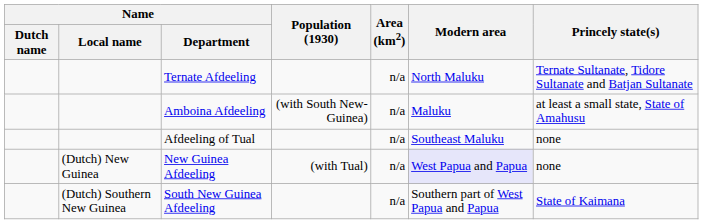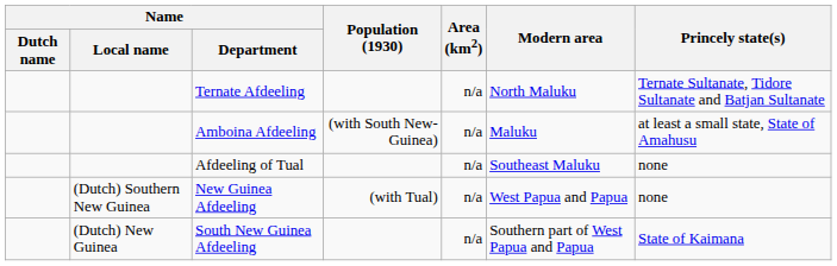 <table class=wikitable>
 <tr>
 <th colspan=3>Name</th>
 <th rowspan=2>Population<br>(1930)</th>
 <th rowspan=2>Area<br>(km<sup>2</sup>)</th>
 <th rowspan=2>Modern area</th>
 <th rowspan=2>Princely state(s)</th>
 </tr>
 <tr>
 <th>Dutch name</th>
 <th>Local name</th>
 <th>Department</th>
 </tr>
 <tr>
 <td></td>
 <td></td>
 <td><a href='#'>Ternate Afdeeling</a></td>
 <td align=right></td>
 <td align=right>n/a</td>
 <td><a href='#'>North Maluku</a></td>
 <td><a href='#'>Ternate Sultanate</a>, <a href='#'>Tidore Sultanate</a> and <a href='#'>Batjan Sultanate</a></td>
 </tr>
 <tr>
 <td></td>
 <td></td>
 <td><a href='#'>Amboina Afdeeling</a></td>
 <td align=right>(with South New-Guinea)</td>
 <td align=right>n/a</td>
 <td><a href='#'>Maluku</a></td>
 <td>at least a small state, <a href='#'>State of Amahusu</a></td>
 </tr>
 <tr>
 <td></td>
 <td></td>
 <td>Afdeeling of Tual</td>
 <td align=right></td>
 <td align=right>n/a</td>
 <td><a href='#'>Southeast Maluku</a></td>
 <td>none</td>
 </tr>
 <tr>
 <td></td>
-<td>(Dutch) New Guinea</td>
+<td>(Dutch) Southern New Guinea</td>
 <td><a href='#'>New Guinea Afdeeling</a></td>
 <td align=right> (with Tual)</td>
 <td align=right>n/a</td>
-<td style="background: lavender;"><a href='#'>West Papua</a> and <a href='#'>Papua</a></td>
+<td><a href='#'>West Papua</a> and <a href='#'>Papua</a></td>
 <td>none</td>
 </tr>
 <tr>
 <td></td>
-<td>(Dutch) Southern New Guinea</td>
+<td>(Dutch) New Guinea</td>
 <td><a href='#'>South New Guinea Afdeeling</a></td>
 <td align=right></td>
 <td align=right>n/a</td>
 <td>Southern part of <a href='#'>West Papua</a> and <a href='#'>Papua</a></td>
 <td><a href='#'>State of Kaimana</a></td>
 </tr>
 </table>
